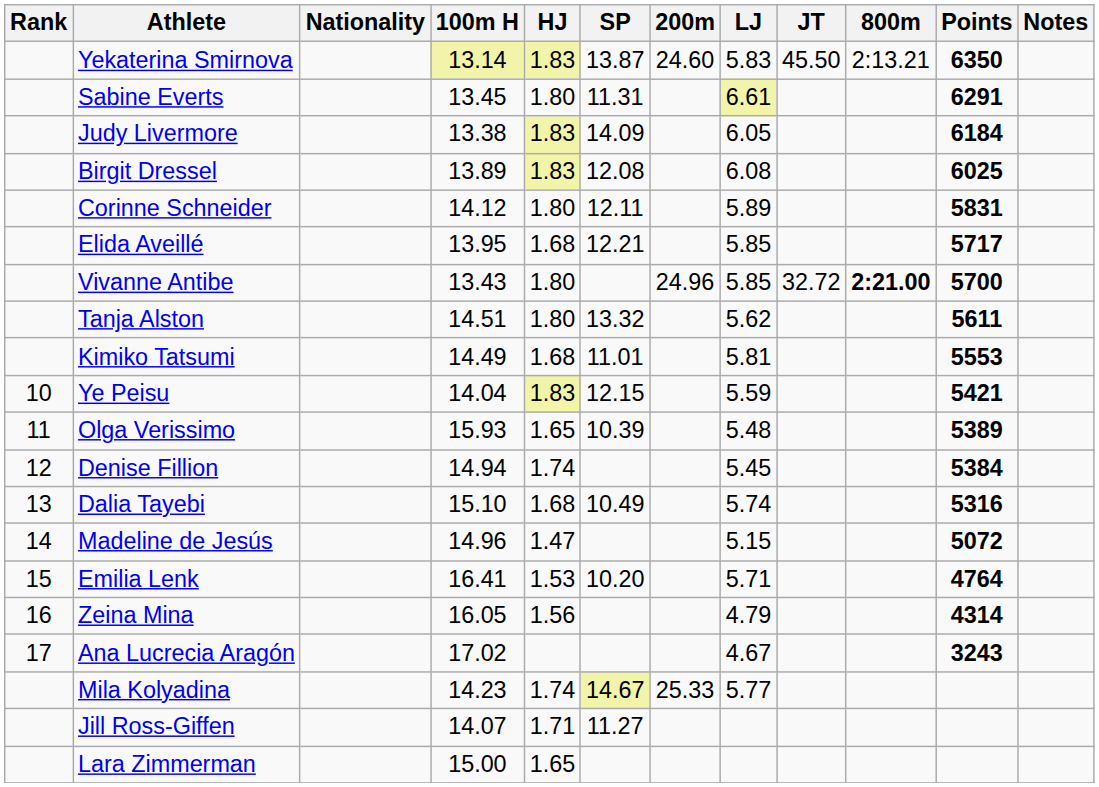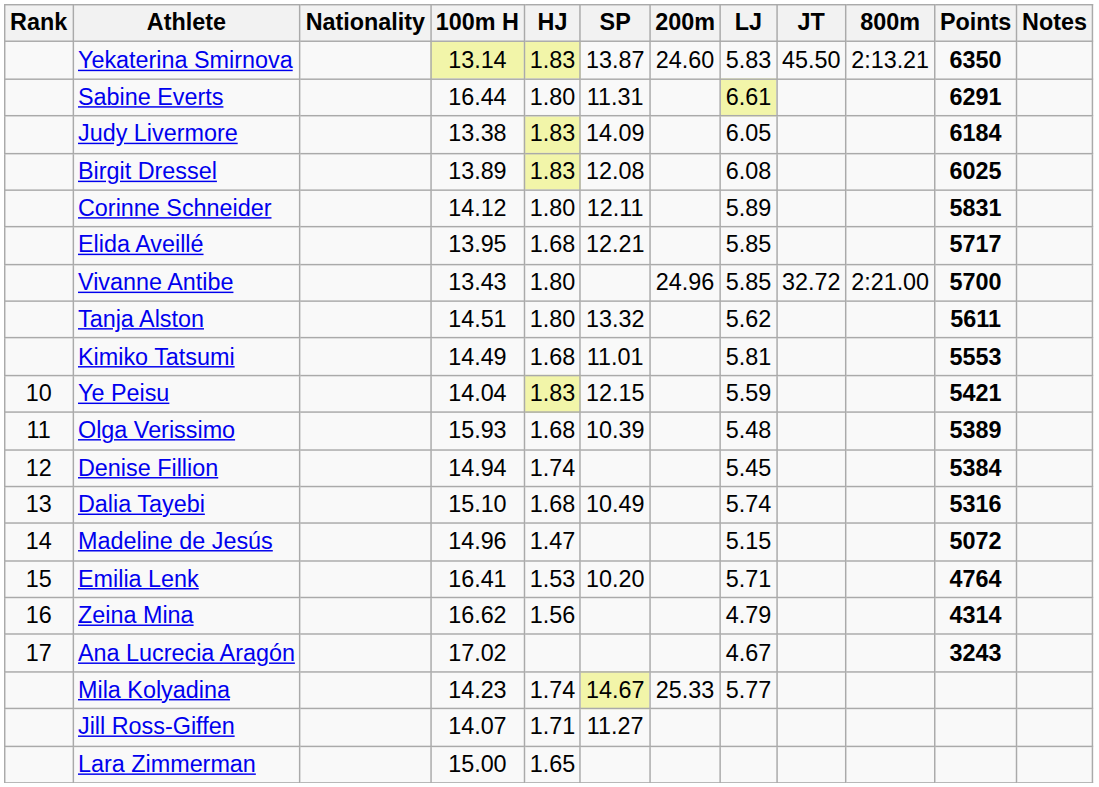 <table class="wikitable sortable" style="text-align:center">
 <tr>
 <th>Rank</th>
 <th>Athlete</th>
 <th>Nationality</th>
 <th>100m H</th>
 <th>HJ</th>
 <th>SP</th>
 <th>200m</th>
 <th>LJ</th>
 <th>JT</th>
 <th>800m</th>
 <th>Points</th>
 <th>Notes</th>
 </tr>
 <tr>
 <td></td>
 <td align=left><a href='#'>Yekaterina Smirnova</a></td>
 <td align=left></td>
 <td bgcolor=#F2F5A9>13.14</td>
 <td bgcolor=#F2F5A9>1.83</td>
 <td>13.87</td>
 <td>24.60</td>
 <td>5.83</td>
 <td>45.50</td>
 <td>2:13.21</td>
 <td><strong>6350</strong></td>
 <td></td>
 </tr>
 <tr>
 <td></td>
 <td align=left><a href='#'>Sabine Everts</a></td>
 <td align=left></td>
-<td>13.45</td>
+<td>16.44</td>
 <td>1.80</td>
 <td>11.31</td>
 <td></td>
 <td bgcolor=#F2F5A9>6.61</td>
 <td></td>
 <td></td>
 <td><strong>6291</strong></td>
 <td></td>
 </tr>
 <tr>
 <td></td>
 <td align=left><a href='#'>Judy Livermore</a></td>
 <td align=left></td>
 <td>13.38</td>
 <td bgcolor=#F2F5A9>1.83</td>
 <td>14.09</td>
 <td></td>
 <td>6.05</td>
 <td></td>
 <td></td>
 <td><strong>6184</strong></td>
 <td></td>
 </tr>
 <tr>
 <td></td>
 <td align=left><a href='#'>Birgit Dressel</a></td>
 <td align=left></td>
 <td>13.89</td>
 <td bgcolor=#F2F5A9>1.83</td>
 <td>12.08</td>
 <td></td>
 <td>6.08</td>
 <td></td>
 <td></td>
 <td><strong>6025</strong></td>
 <td></td>
 </tr>
 <tr>
 <td></td>
 <td align=left><a href='#'>Corinne Schneider</a></td>
 <td align=left></td>
 <td>14.12</td>
 <td>1.80</td>
 <td>12.11</td>
 <td></td>
 <td>5.89</td>
 <td></td>
 <td></td>
 <td><strong>5831</strong></td>
 <td></td>
 </tr>
 <tr>
 <td></td>
 <td align=left><a href='#'>Elida Aveillé</a></td>
 <td align=left></td>
 <td>13.95</td>
 <td>1.68</td>
 <td>12.21</td>
 <td></td>
 <td>5.85</td>
 <td></td>
 <td></td>
 <td><strong>5717</strong></td>
 <td></td>
 </tr>
 <tr>
 <td></td>
 <td align=left><a href='#'>Vivanne Antibe</a></td>
 <td align=left></td>
 <td>13.43</td>
 <td>1.80</td>
 <td></td>
 <td>24.96</td>
 <td>5.85</td>
 <td>32.72</td>
-<td><strong>2:21.00</strong></td>
+<td>2:21.00</td>
 <td><strong>5700</strong></td>
 <td></td>
 </tr>
 <tr>
 <td></td>
 <td align=left><a href='#'>Tanja Alston</a></td>
 <td align=left></td>
 <td>14.51</td>
 <td>1.80</td>
 <td>13.32</td>
 <td></td>
 <td>5.62</td>
 <td></td>
 <td></td>
 <td><strong>5611</strong></td>
 <td></td>
 </tr>
 <tr>
 <td></td>
 <td align=left><a href='#'>Kimiko Tatsumi</a></td>
 <td align=left></td>
 <td>14.49</td>
 <td>1.68</td>
 <td>11.01</td>
 <td></td>
 <td>5.81</td>
 <td></td>
 <td></td>
 <td><strong>5553</strong></td>
 <td></td>
 </tr>
 <tr>
 <td>10</td>
 <td align=left><a href='#'>Ye Peisu</a></td>
 <td align=left></td>
 <td>14.04</td>
 <td bgcolor=#F2F5A9>1.83</td>
 <td>12.15</td>
 <td></td>
 <td>5.59</td>
 <td></td>
 <td></td>
 <td><strong>5421</strong></td>
 <td></td>
 </tr>
 <tr>
 <td>11</td>
 <td align=left><a href='#'>Olga Verissimo</a></td>
 <td align=left></td>
 <td>15.93</td>
-<td>1.65</td>
+<td>1.68</td>
 <td>10.39</td>
 <td></td>
 <td>5.48</td>
 <td></td>
 <td></td>
 <td><strong>5389</strong></td>
 <td></td>
 </tr>
 <tr>
 <td>12</td>
 <td align=left><a href='#'>Denise Fillion</a></td>
 <td align=left></td>
 <td>14.94</td>
 <td>1.74</td>
 <td></td>
 <td></td>
 <td>5.45</td>
 <td></td>
 <td></td>
 <td><strong>5384</strong></td>
 <td></td>
 </tr>
 <tr>
 <td>13</td>
 <td align=left><a href='#'>Dalia Tayebi</a></td>
 <td align=left></td>
 <td>15.10</td>
 <td>1.68</td>
 <td>10.49</td>
 <td></td>
 <td>5.74</td>
 <td></td>
 <td></td>
 <td><strong>5316</strong></td>
 <td></td>
 </tr>
 <tr>
 <td>14</td>
 <td align=left><a href='#'>Madeline de Jesús</a></td>
 <td align=left></td>
 <td>14.96</td>
 <td>1.47</td>
 <td></td>
 <td></td>
 <td>5.15</td>
 <td></td>
 <td></td>
 <td><strong>5072</strong></td>
 <td></td>
 </tr>
 <tr>
 <td>15</td>
 <td align=left><a href='#'>Emilia Lenk</a></td>
 <td align=left></td>
 <td>16.41</td>
 <td>1.53</td>
 <td>10.20</td>
 <td></td>
 <td>5.71</td>
 <td></td>
 <td></td>
 <td><strong>4764</strong></td>
 <td></td>
 </tr>
 <tr>
 <td>16</td>
 <td align=left><a href='#'>Zeina Mina</a></td>
 <td align=left></td>
-<td>16.05</td>
+<td>16.62</td>
 <td>1.56</td>
 <td></td>
 <td></td>
 <td>4.79</td>
 <td></td>
 <td></td>
 <td><strong>4314</strong></td>
 <td></td>
 </tr>
 <tr>
 <td>17</td>
 <td align=left><a href='#'>Ana Lucrecia Aragón</a></td>
 <td align=left></td>
 <td>17.02</td>
 <td></td>
 <td></td>
 <td></td>
 <td>4.67</td>
 <td></td>
 <td></td>
 <td><strong>3243</strong></td>
 <td></td>
 </tr>
 <tr>
 <td></td>
 <td align=left><a href='#'>Mila Kolyadina</a></td>
 <td align=left></td>
 <td>14.23</td>
 <td>1.74</td>
 <td bgcolor=#F2F5A9>14.67</td>
 <td>25.33</td>
 <td>5.77</td>
 <td></td>
 <td></td>
 <td><strong></strong></td>
 <td></td>
 </tr>
 <tr>
 <td></td>
 <td align=left><a href='#'>Jill Ross-Giffen</a></td>
 <td align=left></td>
 <td>14.07</td>
 <td>1.71</td>
 <td>11.27</td>
 <td></td>
 <td></td>
 <td></td>
 <td></td>
 <td><strong></strong></td>
 <td></td>
 </tr>
 <tr>
 <td></td>
 <td align=left><a href='#'>Lara Zimmerman</a></td>
 <td align=left></td>
 <td>15.00</td>
 <td>1.65</td>
 <td></td>
 <td></td>
 <td></td>
 <td></td>
 <td></td>
 <td><strong></strong></td>
 <td></td>
 </tr>
 </table>
